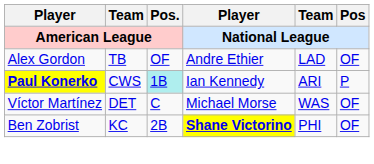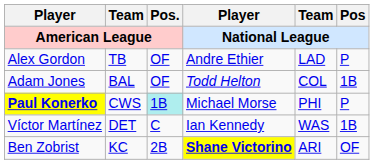 <table class="wikitable">
 <tr>
 <th>Player</th>
 <th>Team</th>
 <th>Pos.</th>
 <th>Player</th>
 <th>Team</th>
 <th>Pos</th>
 </tr>
 <tr>
 <th colspan="3" style="background:#fcc;">American League</th>
 <th colspan="3" style="background:#d0e7ff;">National League</th>
 </tr>
 <tr>
 <td><a href='#'>Alex Gordon</a></td>
 <td><a href='#'>TB</a></td>
 <td><a href='#'>OF</a></td>
 <td><a href='#'>Andre Ethier</a></td>
 <td><a href='#'>LAD</a></td>
+<td><a href='#'>P</a></td>
+</tr>
+<tr>
+<td><a href='#'>Adam Jones</a></td>
+<td><a href='#'>BAL</a></td>
 <td><a href='#'>OF</a></td>
+<td><em><a href='#'>Todd Helton</a></em></td>
+<td><a href='#'>COL</a></td>
+<td><a href='#'>1B</a></td>
 </tr>
 <tr>
 <td style="background:yellow;"><strong><a href='#'>Paul Konerko</a></strong></td>
 <td><a href='#'>CWS</a></td>
 <td style="background: paleturquoise;"><a href='#'>1B</a></td>
-<td><a href='#'>Ian Kennedy</a></td>
-<td><a href='#'>ARI</a></td>
+<td><a href='#'>Michael Morse</a></td>
+<td><a href='#'>PHI</a></td>
 <td><a href='#'>P</a></td>
 </tr>
 <tr>
 <td><a href='#'>Víctor Martínez</a></td>
 <td><a href='#'>DET</a></td>
 <td><a href='#'>C</a></td>
-<td><a href='#'>Michael Morse</a></td>
+<td><a href='#'>Ian Kennedy</a></td>
 <td><a href='#'>WAS</a></td>
-<td><a href='#'>OF</a></td>
+<td><a href='#'>1B</a></td>
 </tr>
 <tr>
 <td><a href='#'>Ben Zobrist</a></td>
 <td><a href='#'>KC</a></td>
 <td><a href='#'>2B</a></td>
 <td style="background:yellow;"><strong><a href='#'>Shane Victorino</a></strong></td>
-<td><a href='#'>PHI</a></td>
+<td><a href='#'>ARI</a></td>
 <td><a href='#'>OF</a></td>
 </tr>
 </table>
